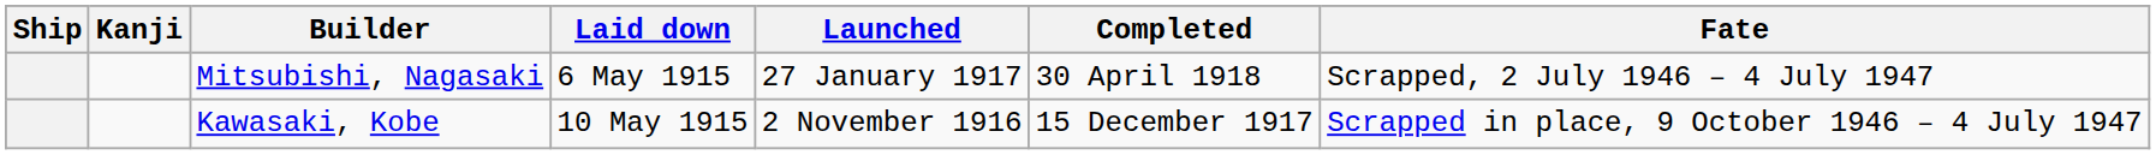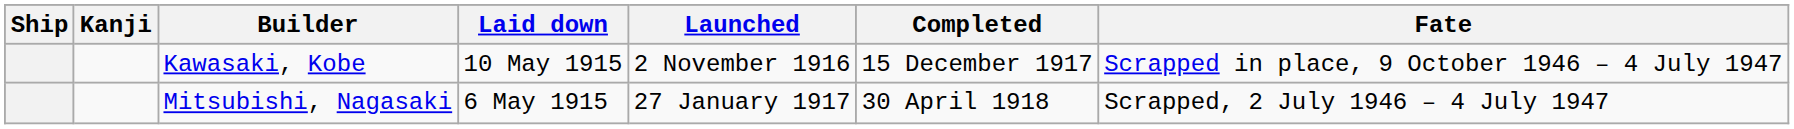 <table class="wikitable plainrowheaders">
 <tr>
 <th scope="col">Ship</th>
 <th scope="col">Kanji</th>
 <th scope="col">Builder </th>
 <th scope="col"><a href='#'>Laid down</a></th>
 <th scope="col"><a href='#'>Launched</a></th>
 <th scope="col">Completed </th>
 <th scope="col">Fate</th>
 </tr>
 <tr>
 <th scope="row"></th>
 <td></td>
+<td><a href='#'>Kawasaki</a>, <a href='#'>Kobe</a></td>
+<td>10 May 1915</td>
+<td>2 November 1916</td>
+<td>15 December 1917</td>
+<td><a href='#'>Scrapped</a> in place, 9 October 1946 – 4 July 1947</td>
+</tr>
+<tr>
+<th scope="row"></th>
+<td></td>
 <td><a href='#'>Mitsubishi</a>, <a href='#'>Nagasaki</a></td>
 <td>6 May 1915</td>
 <td>27 January 1917</td>
 <td>30 April 1918</td>
 <td>Scrapped, 2 July 1946 – 4 July 1947</td>
 </tr>
-<tr>
-<th scope="row"></th>
-<td></td>
-<td><a href='#'>Kawasaki</a>, <a href='#'>Kobe</a></td>
-<td>10 May 1915</td>
-<td>2 November 1916</td>
-<td>15 December 1917</td>
-<td><a href='#'>Scrapped</a> in place, 9 October 1946 – 4 July 1947</td>
-</tr>
 </table>
